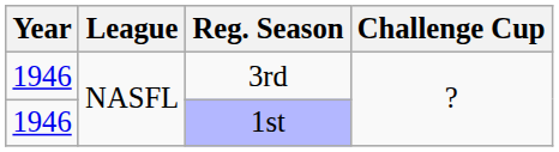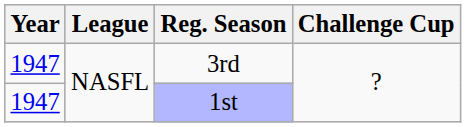 <table class="wikitable" style="text-align:center">
 <tr>
 <th>Year</th>
 <th>League</th>
 <th>Reg. Season</th>
 <th>Challenge Cup</th>
 </tr>
 <tr>
-<td><a href='#'>1946</a></td>
+<td><a href='#'>1947</a></td>
 <td rowspan=2>NASFL</td>
 <td>3rd</td>
 <td rowspan=2>?</td>
 </tr>
 <tr>
-<td><a href='#'>1946</a></td>
+<td><a href='#'>1947</a></td>
 <td bgcolor="B3B7FF">1st</td>
 </tr>
 </table>
